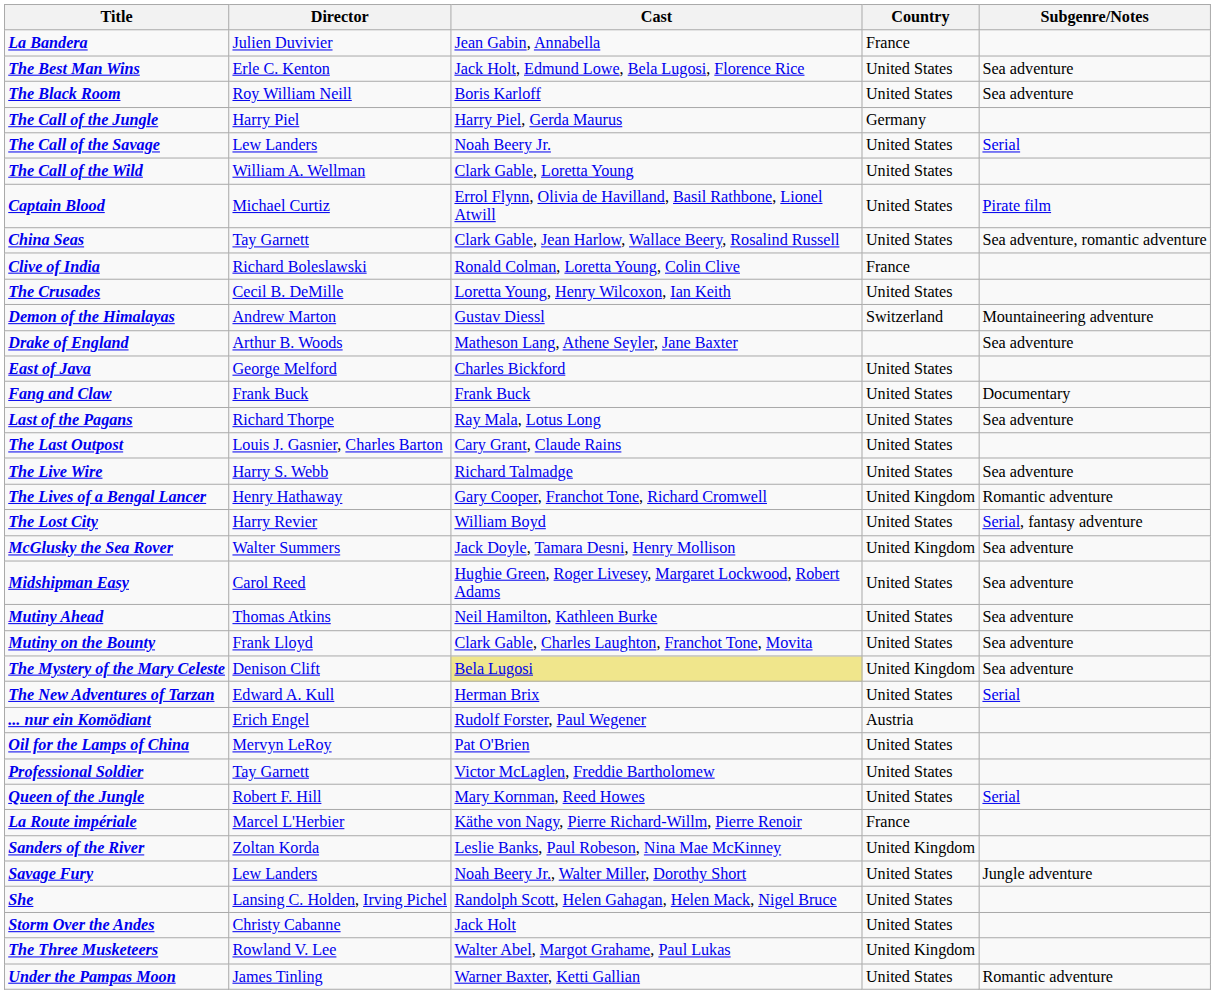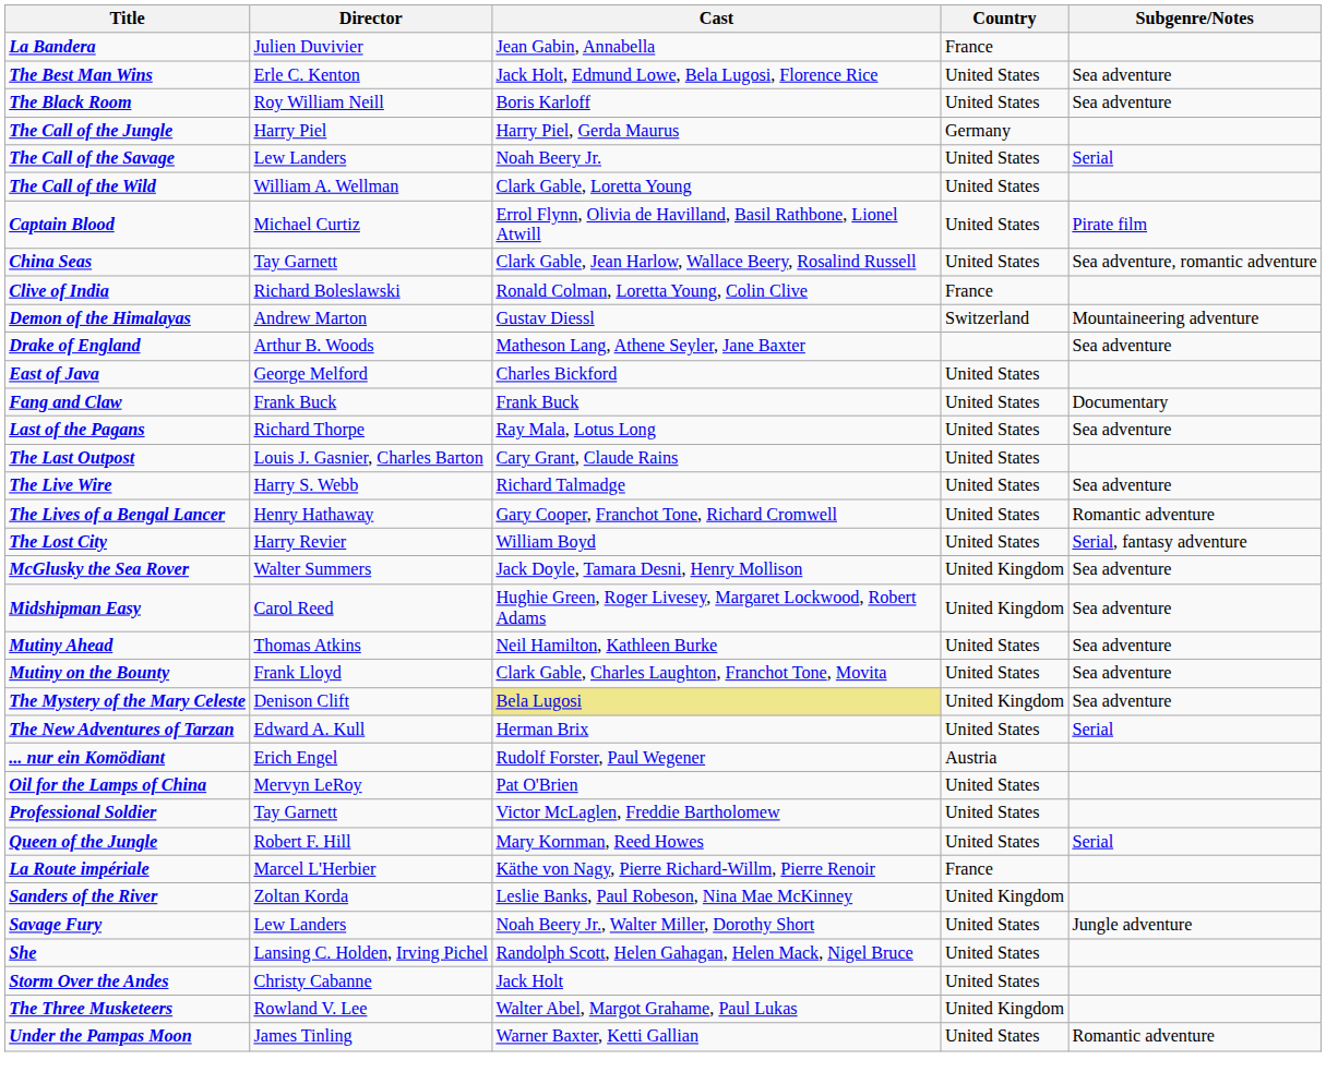 <table class="wikitable">
 <tr>
 <th>Title</th>
 <th>Director</th>
 <th style="width: 400px;">Cast</th>
 <th>Country</th>
 <th>Subgenre/Notes</th>
 </tr>
 <tr>
 <td><strong><em><a href='#'>La Bandera</a></em></strong></td>
 <td><a href='#'>Julien Duvivier</a></td>
 <td><a href='#'>Jean Gabin</a>, <a href='#'>Annabella</a></td>
 <td>France</td>
 <td></td>
 </tr>
 <tr>
 <td><strong><em><a href='#'>The Best Man Wins</a></em></strong></td>
 <td><a href='#'>Erle C. Kenton</a></td>
 <td><a href='#'>Jack Holt</a>, <a href='#'>Edmund Lowe</a>, <a href='#'>Bela Lugosi</a>, <a href='#'>Florence Rice</a></td>
 <td>United States</td>
 <td>Sea adventure</td>
 </tr>
 <tr>
 <td><strong><em><a href='#'>The Black Room</a></em></strong></td>
 <td><a href='#'>Roy William Neill</a></td>
 <td><a href='#'>Boris Karloff</a></td>
 <td>United States</td>
 <td>Sea adventure</td>
 </tr>
 <tr>
 <td><strong><em><a href='#'>The Call of the Jungle</a></em></strong></td>
 <td><a href='#'>Harry Piel</a></td>
 <td><a href='#'>Harry Piel</a>, <a href='#'>Gerda Maurus</a></td>
 <td>Germany</td>
 <td></td>
 </tr>
 <tr>
 <td><strong><em><a href='#'>The Call of the Savage</a></em></strong></td>
 <td><a href='#'>Lew Landers</a></td>
 <td><a href='#'>Noah Beery Jr.</a></td>
 <td>United States</td>
 <td><a href='#'>Serial</a></td>
 </tr>
 <tr>
 <td><strong><em><a href='#'>The Call of the Wild</a></em></strong></td>
 <td><a href='#'>William A. Wellman</a></td>
 <td><a href='#'>Clark Gable</a>, <a href='#'>Loretta Young</a></td>
 <td>United States</td>
 <td></td>
 </tr>
 <tr>
 <td><strong><em><a href='#'>Captain Blood</a></em></strong></td>
 <td><a href='#'>Michael Curtiz</a></td>
 <td><a href='#'>Errol Flynn</a>, <a href='#'>Olivia de Havilland</a>, <a href='#'>Basil Rathbone</a>, <a href='#'>Lionel Atwill</a></td>
 <td>United States</td>
 <td><a href='#'>Pirate film</a></td>
 </tr>
 <tr>
 <td><strong><em><a href='#'>China Seas</a></em></strong></td>
 <td><a href='#'>Tay Garnett</a></td>
 <td><a href='#'>Clark Gable</a>, <a href='#'>Jean Harlow</a>, <a href='#'>Wallace Beery</a>, <a href='#'>Rosalind Russell</a></td>
 <td>United States</td>
 <td>Sea adventure, romantic adventure</td>
 </tr>
 <tr>
 <td><strong><em><a href='#'>Clive of India</a></em></strong></td>
 <td><a href='#'>Richard Boleslawski</a></td>
 <td><a href='#'>Ronald Colman</a>, <a href='#'>Loretta Young</a>, <a href='#'>Colin Clive</a></td>
 <td>France</td>
 <td></td>
 </tr>
 <tr>
-<td><strong><em><a href='#'>The Crusades</a></em></strong></td>
-<td><a href='#'>Cecil B. DeMille</a></td>
-<td><a href='#'>Loretta Young</a>, <a href='#'>Henry Wilcoxon</a>, <a href='#'>Ian Keith</a></td>
-<td>United States</td>
-<td></td>
-</tr>
-<tr>
 <td><strong><em><a href='#'>Demon of the Himalayas</a></em></strong></td>
 <td><a href='#'>Andrew Marton</a></td>
 <td><a href='#'>Gustav Diessl</a></td>
 <td>Switzerland</td>
 <td>Mountaineering adventure</td>
 </tr>
 <tr>
 <td><strong><em><a href='#'>Drake of England</a></em></strong></td>
 <td><a href='#'>Arthur B. Woods</a></td>
 <td><a href='#'>Matheson Lang</a>, <a href='#'>Athene Seyler</a>, <a href='#'>Jane Baxter</a></td>
 <td></td>
 <td>Sea adventure</td>
 </tr>
 <tr>
 <td><strong><em><a href='#'>East of Java</a></em></strong></td>
 <td><a href='#'>George Melford</a></td>
 <td><a href='#'>Charles Bickford</a></td>
 <td>United States</td>
 <td></td>
 </tr>
 <tr>
 <td><strong><em><a href='#'>Fang and Claw</a></em></strong></td>
 <td><a href='#'>Frank Buck</a></td>
 <td><a href='#'>Frank Buck</a></td>
 <td>United States</td>
 <td>Documentary</td>
 </tr>
 <tr>
 <td><strong><em><a href='#'>Last of the Pagans</a></em></strong></td>
 <td><a href='#'>Richard Thorpe</a></td>
 <td><a href='#'>Ray Mala</a>, <a href='#'>Lotus Long</a></td>
 <td>United States</td>
 <td>Sea adventure</td>
 </tr>
 <tr>
 <td><strong><em><a href='#'>The Last Outpost</a></em></strong></td>
 <td><a href='#'>Louis J. Gasnier</a>, <a href='#'>Charles Barton</a></td>
 <td><a href='#'>Cary Grant</a>, <a href='#'>Claude Rains</a></td>
 <td>United States</td>
 <td></td>
 </tr>
 <tr>
 <td><strong><em><a href='#'>The Live Wire</a></em></strong></td>
 <td><a href='#'>Harry S. Webb</a></td>
 <td><a href='#'>Richard Talmadge</a></td>
 <td>United States</td>
 <td>Sea adventure</td>
 </tr>
 <tr>
 <td><strong><em><a href='#'>The Lives of a Bengal Lancer</a></em></strong></td>
 <td><a href='#'>Henry Hathaway</a></td>
 <td><a href='#'>Gary Cooper</a>, <a href='#'>Franchot Tone</a>, <a href='#'>Richard Cromwell</a></td>
-<td>United Kingdom</td>
+<td>United States</td>
 <td>Romantic adventure</td>
 </tr>
 <tr>
 <td><strong><em><a href='#'>The Lost City</a></em></strong></td>
 <td><a href='#'>Harry Revier</a></td>
 <td><a href='#'>William Boyd</a></td>
 <td>United States</td>
 <td><a href='#'>Serial</a>, fantasy adventure</td>
 </tr>
 <tr>
 <td><strong><em><a href='#'>McGlusky the Sea Rover</a></em></strong></td>
 <td><a href='#'>Walter Summers</a></td>
 <td><a href='#'>Jack Doyle</a>, <a href='#'>Tamara Desni</a>, <a href='#'>Henry Mollison</a></td>
 <td>United Kingdom</td>
 <td>Sea adventure</td>
 </tr>
 <tr>
 <td><strong><em><a href='#'>Midshipman Easy</a></em></strong></td>
 <td><a href='#'>Carol Reed</a></td>
 <td><a href='#'>Hughie Green</a>, <a href='#'>Roger Livesey</a>, <a href='#'>Margaret Lockwood</a>, <a href='#'>Robert Adams</a></td>
-<td>United States</td>
+<td>United Kingdom</td>
 <td>Sea adventure</td>
 </tr>
 <tr>
 <td><strong><em><a href='#'>Mutiny Ahead</a></em></strong></td>
 <td><a href='#'>Thomas Atkins</a></td>
 <td><a href='#'>Neil Hamilton</a>, <a href='#'>Kathleen Burke</a></td>
 <td>United States</td>
 <td>Sea adventure</td>
 </tr>
 <tr>
 <td><strong><em><a href='#'>Mutiny on the Bounty</a></em></strong></td>
 <td><a href='#'>Frank Lloyd</a></td>
 <td><a href='#'>Clark Gable</a>, <a href='#'>Charles Laughton</a>, <a href='#'>Franchot Tone</a>, <a href='#'>Movita</a></td>
 <td>United States</td>
 <td>Sea adventure</td>
 </tr>
 <tr>
 <td><strong><em><a href='#'>The Mystery of the Mary Celeste</a></em></strong></td>
 <td><a href='#'>Denison Clift</a></td>
 <td style="background: khaki;"><a href='#'>Bela Lugosi</a></td>
 <td>United Kingdom</td>
 <td>Sea adventure</td>
 </tr>
 <tr>
 <td><strong><em><a href='#'>The New Adventures of Tarzan</a></em></strong></td>
 <td><a href='#'>Edward A. Kull</a></td>
 <td><a href='#'>Herman Brix</a></td>
 <td>United States</td>
 <td><a href='#'>Serial</a></td>
 </tr>
 <tr>
 <td><strong><em><a href='#'>... nur ein Komödiant</a></em></strong></td>
 <td><a href='#'>Erich Engel</a></td>
 <td><a href='#'>Rudolf Forster</a>, <a href='#'>Paul Wegener</a></td>
 <td>Austria</td>
 <td></td>
 </tr>
 <tr>
 <td><strong><em><a href='#'>Oil for the Lamps of China</a></em></strong></td>
 <td><a href='#'>Mervyn LeRoy</a></td>
 <td><a href='#'>Pat O'Brien</a></td>
 <td>United States</td>
 <td></td>
 </tr>
 <tr>
 <td><strong><em><a href='#'>Professional Soldier</a></em></strong></td>
 <td><a href='#'>Tay Garnett</a></td>
 <td><a href='#'>Victor McLaglen</a>, <a href='#'>Freddie Bartholomew</a></td>
 <td>United States</td>
 <td></td>
 </tr>
 <tr>
 <td><strong><em><a href='#'>Queen of the Jungle</a></em></strong></td>
 <td><a href='#'>Robert F. Hill</a></td>
 <td><a href='#'>Mary Kornman</a>, <a href='#'>Reed Howes</a></td>
 <td>United States</td>
 <td><a href='#'>Serial</a></td>
 </tr>
 <tr>
 <td><strong><em><a href='#'>La Route impériale</a></em></strong></td>
 <td><a href='#'>Marcel L'Herbier</a></td>
 <td><a href='#'>Käthe von Nagy</a>, <a href='#'>Pierre Richard-Willm</a>, <a href='#'>Pierre Renoir</a></td>
 <td>France</td>
 <td></td>
 </tr>
 <tr>
 <td><strong><em><a href='#'>Sanders of the River</a></em></strong></td>
 <td><a href='#'>Zoltan Korda</a></td>
 <td><a href='#'>Leslie Banks</a>, <a href='#'>Paul Robeson</a>, <a href='#'>Nina Mae McKinney</a></td>
 <td>United Kingdom</td>
 <td></td>
 </tr>
 <tr>
 <td><strong><em><a href='#'>Savage Fury</a></em></strong></td>
 <td><a href='#'>Lew Landers</a></td>
 <td><a href='#'>Noah Beery Jr.</a>, <a href='#'>Walter Miller</a>, <a href='#'>Dorothy Short</a></td>
 <td>United States</td>
 <td>Jungle adventure</td>
 </tr>
 <tr>
 <td><strong><em><a href='#'>She</a></em></strong></td>
 <td><a href='#'>Lansing C. Holden</a>, <a href='#'>Irving Pichel</a></td>
 <td><a href='#'>Randolph Scott</a>, <a href='#'>Helen Gahagan</a>, <a href='#'>Helen Mack</a>, <a href='#'>Nigel Bruce</a></td>
 <td>United States</td>
 <td></td>
 </tr>
 <tr>
 <td><strong><em><a href='#'>Storm Over the Andes</a></em></strong></td>
 <td><a href='#'>Christy Cabanne</a></td>
 <td><a href='#'>Jack Holt</a></td>
 <td>United States</td>
 <td></td>
 </tr>
 <tr>
 <td><strong><em><a href='#'>The Three Musketeers</a></em></strong></td>
 <td><a href='#'>Rowland V. Lee</a></td>
 <td><a href='#'>Walter Abel</a>, <a href='#'>Margot Grahame</a>, <a href='#'>Paul Lukas</a></td>
 <td>United Kingdom</td>
 <td></td>
 </tr>
 <tr>
 <td><strong><em><a href='#'>Under the Pampas Moon</a></em></strong></td>
 <td><a href='#'>James Tinling</a></td>
 <td><a href='#'>Warner Baxter</a>, <a href='#'>Ketti Gallian</a></td>
 <td>United States</td>
 <td>Romantic adventure</td>
 </tr>
 </table>
